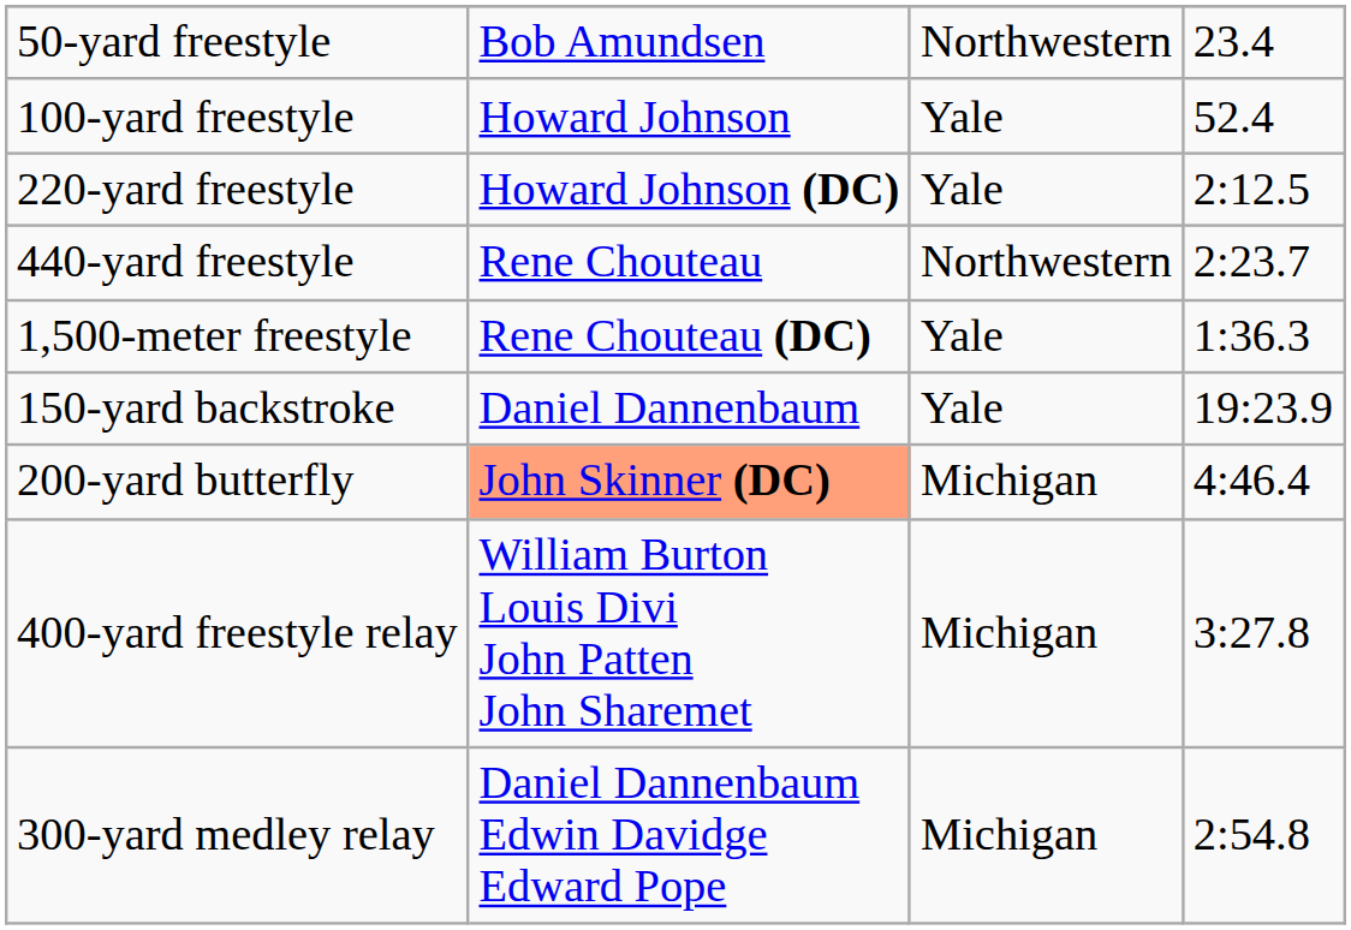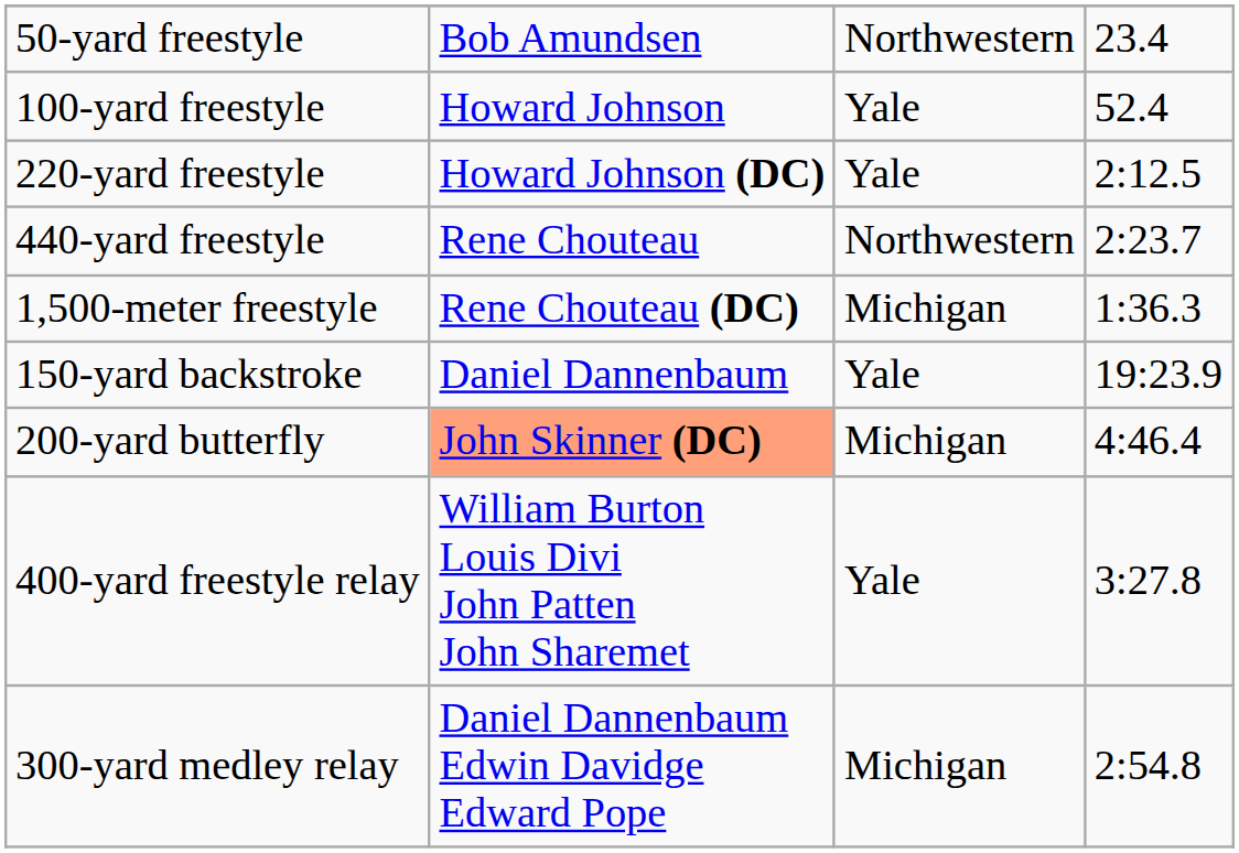 <table class="wikitable sortable" style="text-align:left">
 <tr>
 </tr>
 <tr>
 <td>50-yard freestyle</td>
 <td><a href='#'>Bob Amundsen</a></td>
 <td>Northwestern</td>
 <td>23.4</td>
 </tr>
 <tr>
 <td>100-yard freestyle</td>
 <td><a href='#'>Howard Johnson</a></td>
 <td>Yale</td>
 <td>52.4</td>
 </tr>
 <tr>
 <td>220-yard freestyle</td>
 <td><a href='#'>Howard Johnson</a> <strong>(DC)</strong></td>
 <td>Yale</td>
 <td>2:12.5</td>
 </tr>
 <tr>
 <td>440-yard freestyle</td>
 <td><a href='#'>Rene Chouteau</a></td>
 <td>Northwestern</td>
 <td>2:23.7</td>
 </tr>
 <tr>
 <td>1,500-meter freestyle</td>
 <td><a href='#'>Rene Chouteau</a> <strong>(DC)</strong></td>
-<td>Yale</td>
+<td>Michigan</td>
 <td>1:36.3</td>
 </tr>
 <tr>
 <td>150-yard backstroke</td>
 <td><a href='#'>Daniel Dannenbaum</a></td>
 <td>Yale</td>
 <td>19:23.9</td>
 </tr>
 <tr>
 <td>200-yard butterfly</td>
 <td style="background: lightsalmon;"><a href='#'>John Skinner</a> <strong>(DC)</strong></td>
 <td>Michigan</td>
 <td>4:46.4</td>
 </tr>
 <tr>
 <td>400-yard freestyle relay</td>
 <td><a href='#'>William Burton</a><br><a href='#'>Louis Divi</a><br><a href='#'>John Patten</a><br><a href='#'>John Sharemet</a></td>
-<td>Michigan</td>
+<td>Yale</td>
 <td>3:27.8</td>
 </tr>
 <tr>
 <td>300-yard medley relay</td>
 <td><a href='#'>Daniel Dannenbaum</a><br><a href='#'>Edwin Davidge</a><br><a href='#'>Edward Pope</a></td>
 <td>Michigan</td>
 <td>2:54.8</td>
 </tr>
 </table>
